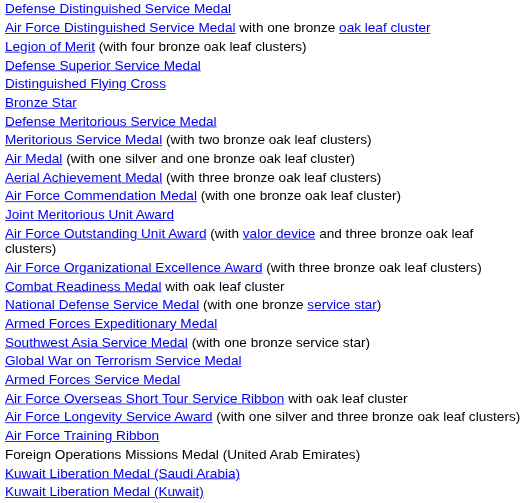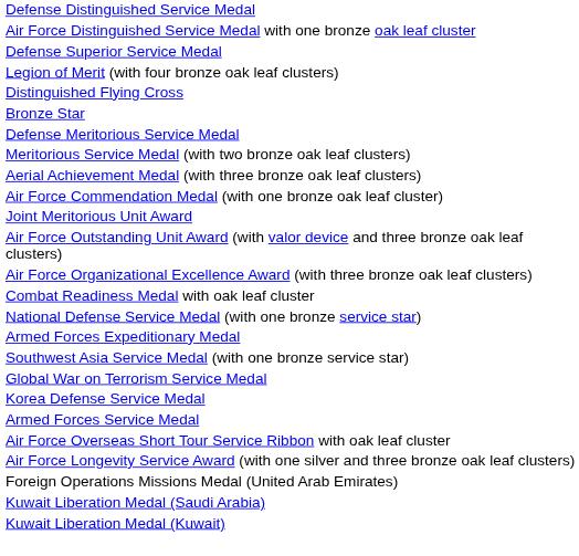 <table>
 <tr>
 <td></td>
 <td><a href='#'>Defense Distinguished Service Medal</a></td>
 </tr>
 <tr>
 <td></td>
 <td><a href='#'>Air Force Distinguished Service Medal</a> with one bronze <a href='#'>oak leaf cluster</a></td>
 </tr>
 <tr>
 <td></td>
-<td><a href='#'>Legion of Merit</a> (with four bronze oak leaf clusters)</td>
+<td><a href='#'>Defense Superior Service Medal</a></td>
 </tr>
 <tr>
 <td></td>
-<td><a href='#'>Defense Superior Service Medal</a></td>
+<td><a href='#'>Legion of Merit</a> (with four bronze oak leaf clusters)</td>
 </tr>
 <tr>
 <td></td>
 <td><a href='#'>Distinguished Flying Cross</a></td>
 </tr>
 <tr>
 <td></td>
 <td><a href='#'>Bronze Star</a></td>
 </tr>
 <tr>
 <td></td>
 <td><a href='#'>Defense Meritorious Service Medal</a></td>
 </tr>
 <tr>
 <td></td>
 <td><a href='#'>Meritorious Service Medal</a> (with two bronze oak leaf clusters)</td>
-</tr>
-<tr>
-<td></td>
-<td><a href='#'>Air Medal</a> (with one silver and one bronze oak leaf cluster)</td>
 </tr>
 <tr>
 <td></td>
 <td><a href='#'>Aerial Achievement Medal</a> (with three bronze oak leaf clusters)</td>
 </tr>
 <tr>
 <td></td>
 <td><a href='#'>Air Force Commendation Medal</a> (with one bronze oak leaf cluster)</td>
 </tr>
 <tr>
 <td></td>
 <td><a href='#'>Joint Meritorious Unit Award</a></td>
 </tr>
 <tr>
 <td></td>
 <td><a href='#'>Air Force Outstanding Unit Award</a> (with <a href='#'>valor device</a> and three bronze oak leaf clusters)</td>
 </tr>
 <tr>
 <td></td>
 <td><a href='#'>Air Force Organizational Excellence Award</a> (with three bronze oak leaf clusters)</td>
 </tr>
 <tr>
 <td></td>
 <td><a href='#'>Combat Readiness Medal</a> with oak leaf cluster</td>
 </tr>
 <tr>
 <td></td>
 <td><a href='#'>National Defense Service Medal</a> (with one bronze <a href='#'>service star</a>)</td>
 </tr>
 <tr>
 <td></td>
 <td><a href='#'>Armed Forces Expeditionary Medal</a></td>
 </tr>
 <tr>
 <td></td>
 <td><a href='#'>Southwest Asia Service Medal</a> (with one bronze service star)</td>
 </tr>
 <tr>
 <td></td>
 <td><a href='#'>Global War on Terrorism Service Medal</a></td>
 </tr>
 <tr>
 <td></td>
+<td><a href='#'>Korea Defense Service Medal</a></td>
+</tr>
+<tr>
+<td></td>
 <td><a href='#'>Armed Forces Service Medal</a></td>
 </tr>
 <tr>
 <td></td>
 <td><a href='#'>Air Force Overseas Short Tour Service Ribbon</a> with oak leaf cluster</td>
 </tr>
 <tr>
 <td></td>
 <td><a href='#'>Air Force Longevity Service Award</a> (with one silver and three bronze oak leaf clusters)</td>
-</tr>
-<tr>
-<td></td>
-<td><a href='#'>Air Force Training Ribbon</a></td>
 </tr>
 <tr>
 <td></td>
 <td>Foreign Operations Missions Medal (United Arab Emirates)</td>
 </tr>
 <tr>
 <td></td>
 <td><a href='#'>Kuwait Liberation Medal (Saudi Arabia)</a></td>
 </tr>
 <tr>
 <td></td>
 <td><a href='#'>Kuwait Liberation Medal (Kuwait)</a></td>
 </tr>
 </table>
